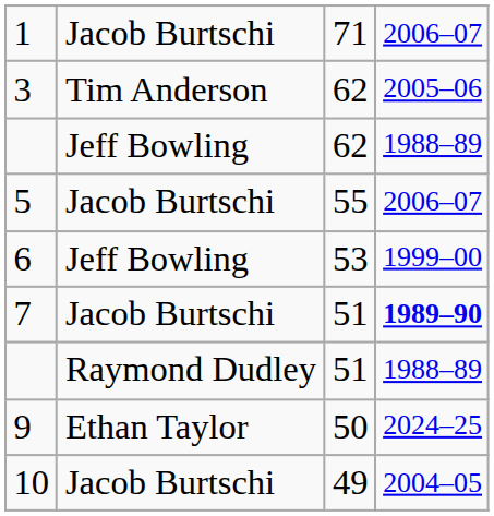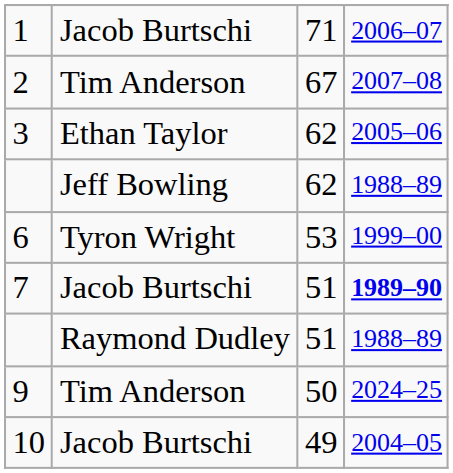 <table class="wikitable">
 <tr>
 </tr>
 <tr>
 <td>1</td>
 <td>Jacob Burtschi</td>
 <td>71</td>
 <td style="font-size:80%;"><a href='#'>2006–07</a></td>
 </tr>
 <tr>
+<td>2</td>
+<td>Tim Anderson</td>
+<td>67</td>
+<td style="font-size:80%;"><a href='#'>2007–08</a></td>
+</tr>
+<tr>
 <td>3</td>
-<td>Tim Anderson</td>
+<td>Ethan Taylor</td>
 <td>62</td>
 <td style="font-size:80%;"><a href='#'>2005–06</a></td>
 </tr>
 <tr>
 <td></td>
 <td>Jeff Bowling</td>
 <td>62</td>
 <td style="font-size:80%;"><a href='#'>1988–89</a></td>
 </tr>
 <tr>
-<td>5</td>
-<td>Jacob Burtschi</td>
-<td>55</td>
-<td style="font-size:80%;"><a href='#'>2006–07</a></td>
-</tr>
-<tr>
 <td>6</td>
-<td>Jeff Bowling</td>
+<td>Tyron Wright</td>
 <td>53</td>
 <td style="font-size:80%;"><a href='#'>1999–00</a></td>
 </tr>
 <tr>
 <td>7</td>
 <td>Jacob Burtschi</td>
 <td>51</td>
 <td style="font-size:80%;"><strong><a href='#'>1989–90</a></strong></td>
 </tr>
 <tr>
 <td></td>
 <td>Raymond Dudley</td>
 <td>51</td>
 <td style="font-size:80%;"><a href='#'>1988–89</a></td>
 </tr>
 <tr>
 <td>9</td>
-<td>Ethan Taylor</td>
+<td>Tim Anderson</td>
 <td>50</td>
 <td style="font-size:80%;"><a href='#'>2024–25</a></td>
 </tr>
 <tr>
 <td>10</td>
 <td>Jacob Burtschi</td>
 <td>49</td>
 <td style="font-size:80%;"><a href='#'>2004–05</a></td>
 </tr>
 </table>
